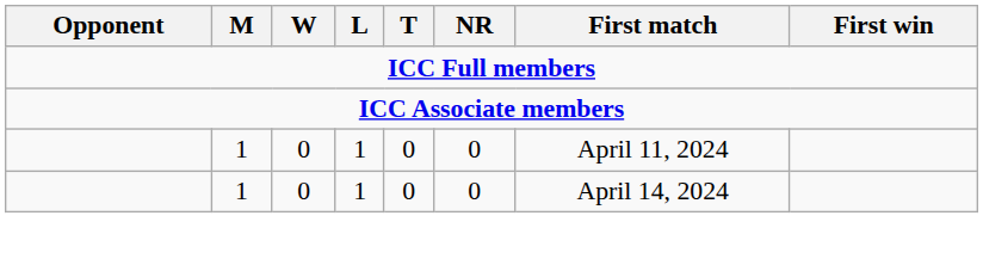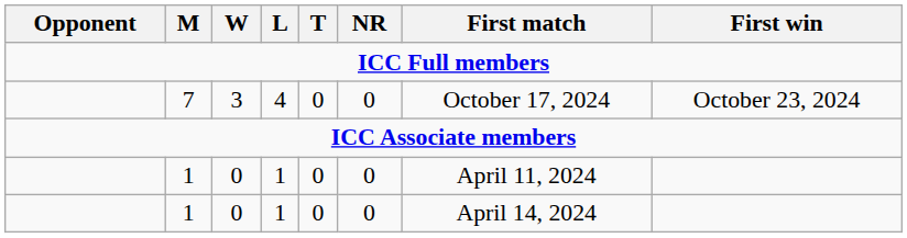 <table class="wikitable" style="text-align: center; width: 600px;">
 <tr>
 <th>Opponent</th>
 <th>M</th>
 <th>W</th>
 <th>L</th>
 <th>T</th>
 <th>NR</th>
 <th>First match</th>
 <th>First win</th>
 </tr>
 <tr>
 <td colspan="8" style="text-align: center;"><strong><a href='#'>ICC Full members</a></strong></td>
+</tr>
+<tr>
+<td align=left></td>
+<td>7</td>
+<td>3</td>
+<td>4</td>
+<td>0</td>
+<td>0</td>
+<td>October 17, 2024</td>
+<td>October 23, 2024</td>
 </tr>
 <tr>
 <td colspan="8" style="text-align: center;"><strong><a href='#'>ICC Associate members</a></strong></td>
 </tr>
 <tr>
 <td align=left></td>
 <td>1</td>
 <td>0</td>
 <td>1</td>
 <td>0</td>
 <td>0</td>
 <td>April 11, 2024</td>
 <td></td>
 </tr>
 <tr>
 <td align=left></td>
 <td>1</td>
 <td>0</td>
 <td>1</td>
 <td>0</td>
 <td>0</td>
 <td>April 14, 2024</td>
 <td></td>
 </tr>
 </table>
